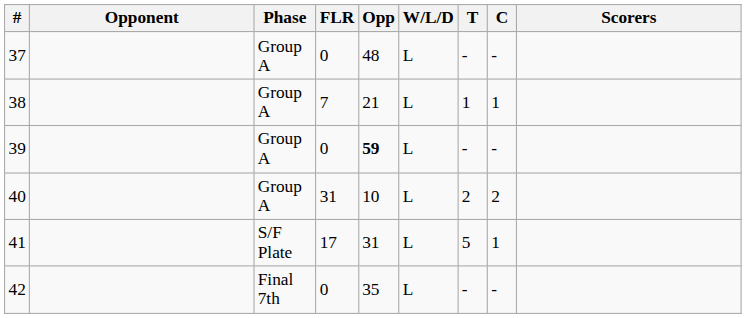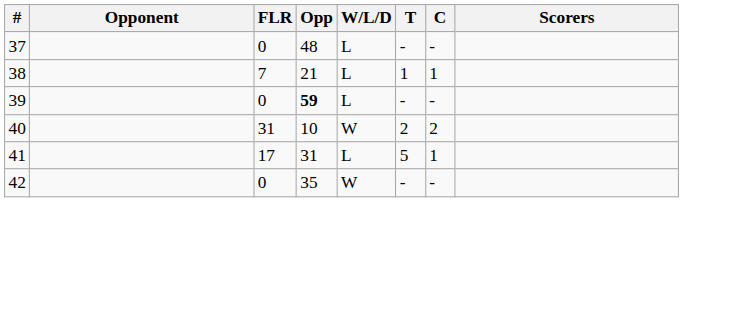 <table class="wikitable sortable">
 <tr>
 <th width=10>#</th>
 <th width=200>Opponent</th>
-<th width=50>Phase</th>
 <th width=30>FLR</th>
 <th width=30>Opp</th>
 <th width=45>W/L/D</th>
 <th width=20>T</th>
 <th width=20>C</th>
 <th width=200>Scorers</th>
 </tr>
 <tr>
 <td>37</td>
 <td></td>
-<td>Group A</td>
 <td>0</td>
 <td>48</td>
 <td>L</td>
 <td>-</td>
 <td>-</td>
 <td></td>
 </tr>
 <tr>
 <td>38</td>
 <td></td>
-<td>Group A</td>
 <td>7</td>
 <td>21</td>
 <td>L</td>
 <td>1</td>
 <td>1</td>
 <td></td>
 </tr>
 <tr>
 <td>39</td>
 <td></td>
-<td>Group A</td>
 <td>0</td>
 <td><strong>59</strong></td>
 <td>L</td>
 <td>-</td>
 <td>-</td>
 <td></td>
 </tr>
 <tr>
 <td>40</td>
 <td></td>
-<td>Group A</td>
 <td>31</td>
 <td>10</td>
-<td>L</td>
+<td>W</td>
 <td>2</td>
 <td>2</td>
 <td></td>
 </tr>
 <tr>
 <td>41</td>
 <td></td>
-<td>S/F Plate</td>
 <td>17</td>
 <td>31</td>
 <td>L</td>
 <td>5</td>
 <td>1</td>
 <td></td>
 </tr>
 <tr>
 <td>42</td>
 <td></td>
-<td>Final 7th</td>
 <td>0</td>
 <td>35</td>
-<td>L</td>
+<td>W</td>
 <td>-</td>
 <td>-</td>
 <td></td>
 </tr>
 </table>
